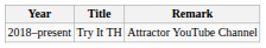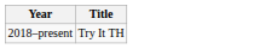 <table class="wikitable">
 <tr>
 <th>Year</th>
 <th>Title</th>
-<th>Remark</th>
 </tr>
 <tr>
 <td>2018–present</td>
 <td>Try It TH</td>
-<td>Attractor YouTube Channel</td>
 </tr>
 </table>
